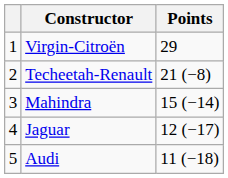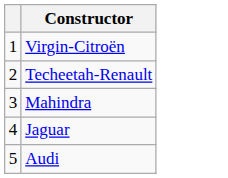 <table class="wikitable" style="font-size: 85%">
 <tr>
 <th scope="col"></th>
 <th scope="col">Constructor</th>
-<th scope="col">Points</th>
 </tr>
 <tr>
 <td align="center">1</td>
 <td> <a href='#'>Virgin-Citroën</a></td>
-<td align="left">29</td>
 </tr>
 <tr>
 <td align="center">2</td>
 <td> <a href='#'>Techeetah-Renault</a></td>
-<td align="left">21 (−8)</td>
 </tr>
 <tr>
 <td align="center">3</td>
 <td> <a href='#'>Mahindra</a></td>
-<td align="left">15 (−14)</td>
 </tr>
 <tr>
 <td align="center">4</td>
 <td> <a href='#'>Jaguar</a></td>
-<td align="left">12 (−17)</td>
 </tr>
 <tr>
 <td align="center">5</td>
 <td> <a href='#'>Audi</a></td>
-<td align="left">11 (−18)</td>
 </tr>
 </table>
